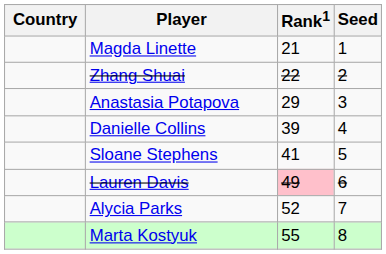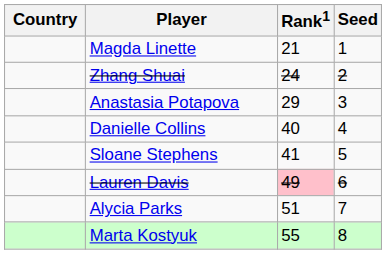 <table class="sortable wikitable">
 <tr>
 <th width="70">Country</th>
 <th width="175">Player</th>
 <th>Rank<sup>1</sup></th>
 <th>Seed</th>
 </tr>
 <tr>
 <td></td>
 <td><a href='#'>Magda Linette</a></td>
 <td>21</td>
 <td>1</td>
 </tr>
 <tr>
 <td><s></s></td>
 <td><s><a href='#'>Zhang Shuai</a></s></td>
-<td><s>22</s></td>
+<td><s>24</s></td>
 <td><s>2</s></td>
 </tr>
 <tr>
 <td></td>
 <td><a href='#'>Anastasia Potapova</a></td>
 <td>29</td>
 <td>3</td>
 </tr>
 <tr>
 <td></td>
 <td><a href='#'>Danielle Collins</a></td>
-<td>39</td>
+<td>40</td>
 <td>4</td>
 </tr>
 <tr>
 <td></td>
 <td><a href='#'>Sloane Stephens</a></td>
 <td>41</td>
 <td>5</td>
 </tr>
 <tr>
 <td><s></s></td>
 <td><s><a href='#'>Lauren Davis</a></s></td>
 <td style="background: pink;"><s>49</s></td>
 <td><s>6</s></td>
 </tr>
 <tr>
 <td></td>
 <td><a href='#'>Alycia Parks</a></td>
-<td>52</td>
+<td>51</td>
 <td>7</td>
 </tr>
 <tr bgcolor=ccffcc>
 <td></td>
 <td><a href='#'>Marta Kostyuk</a></td>
 <td>55</td>
 <td>8</td>
 </tr>
 </table>
